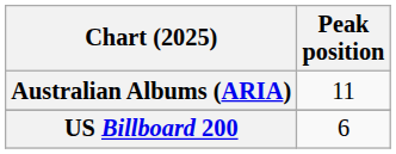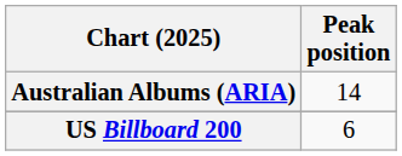 <table class="wikitable sortable plainrowheaders" style="text-align:center">
 <tr>
 <th scope="col">Chart (2025)</th>
 <th scope="col">Peak<br>position</th>
 </tr>
 <tr>
 <th scope="row">Australian Albums (<a href='#'>ARIA</a>)</th>
-<td>11</td>
+<td>14</td>
 </tr>
 <tr>
 </tr>
 <tr>
 </tr>
 <tr>
 </tr>
 <tr>
 </tr>
 <tr>
 <th scope="row">US <a href='#'><em>Billboard</em> 200</a></th>
 <td>6</td>
 </tr>
 </table>
